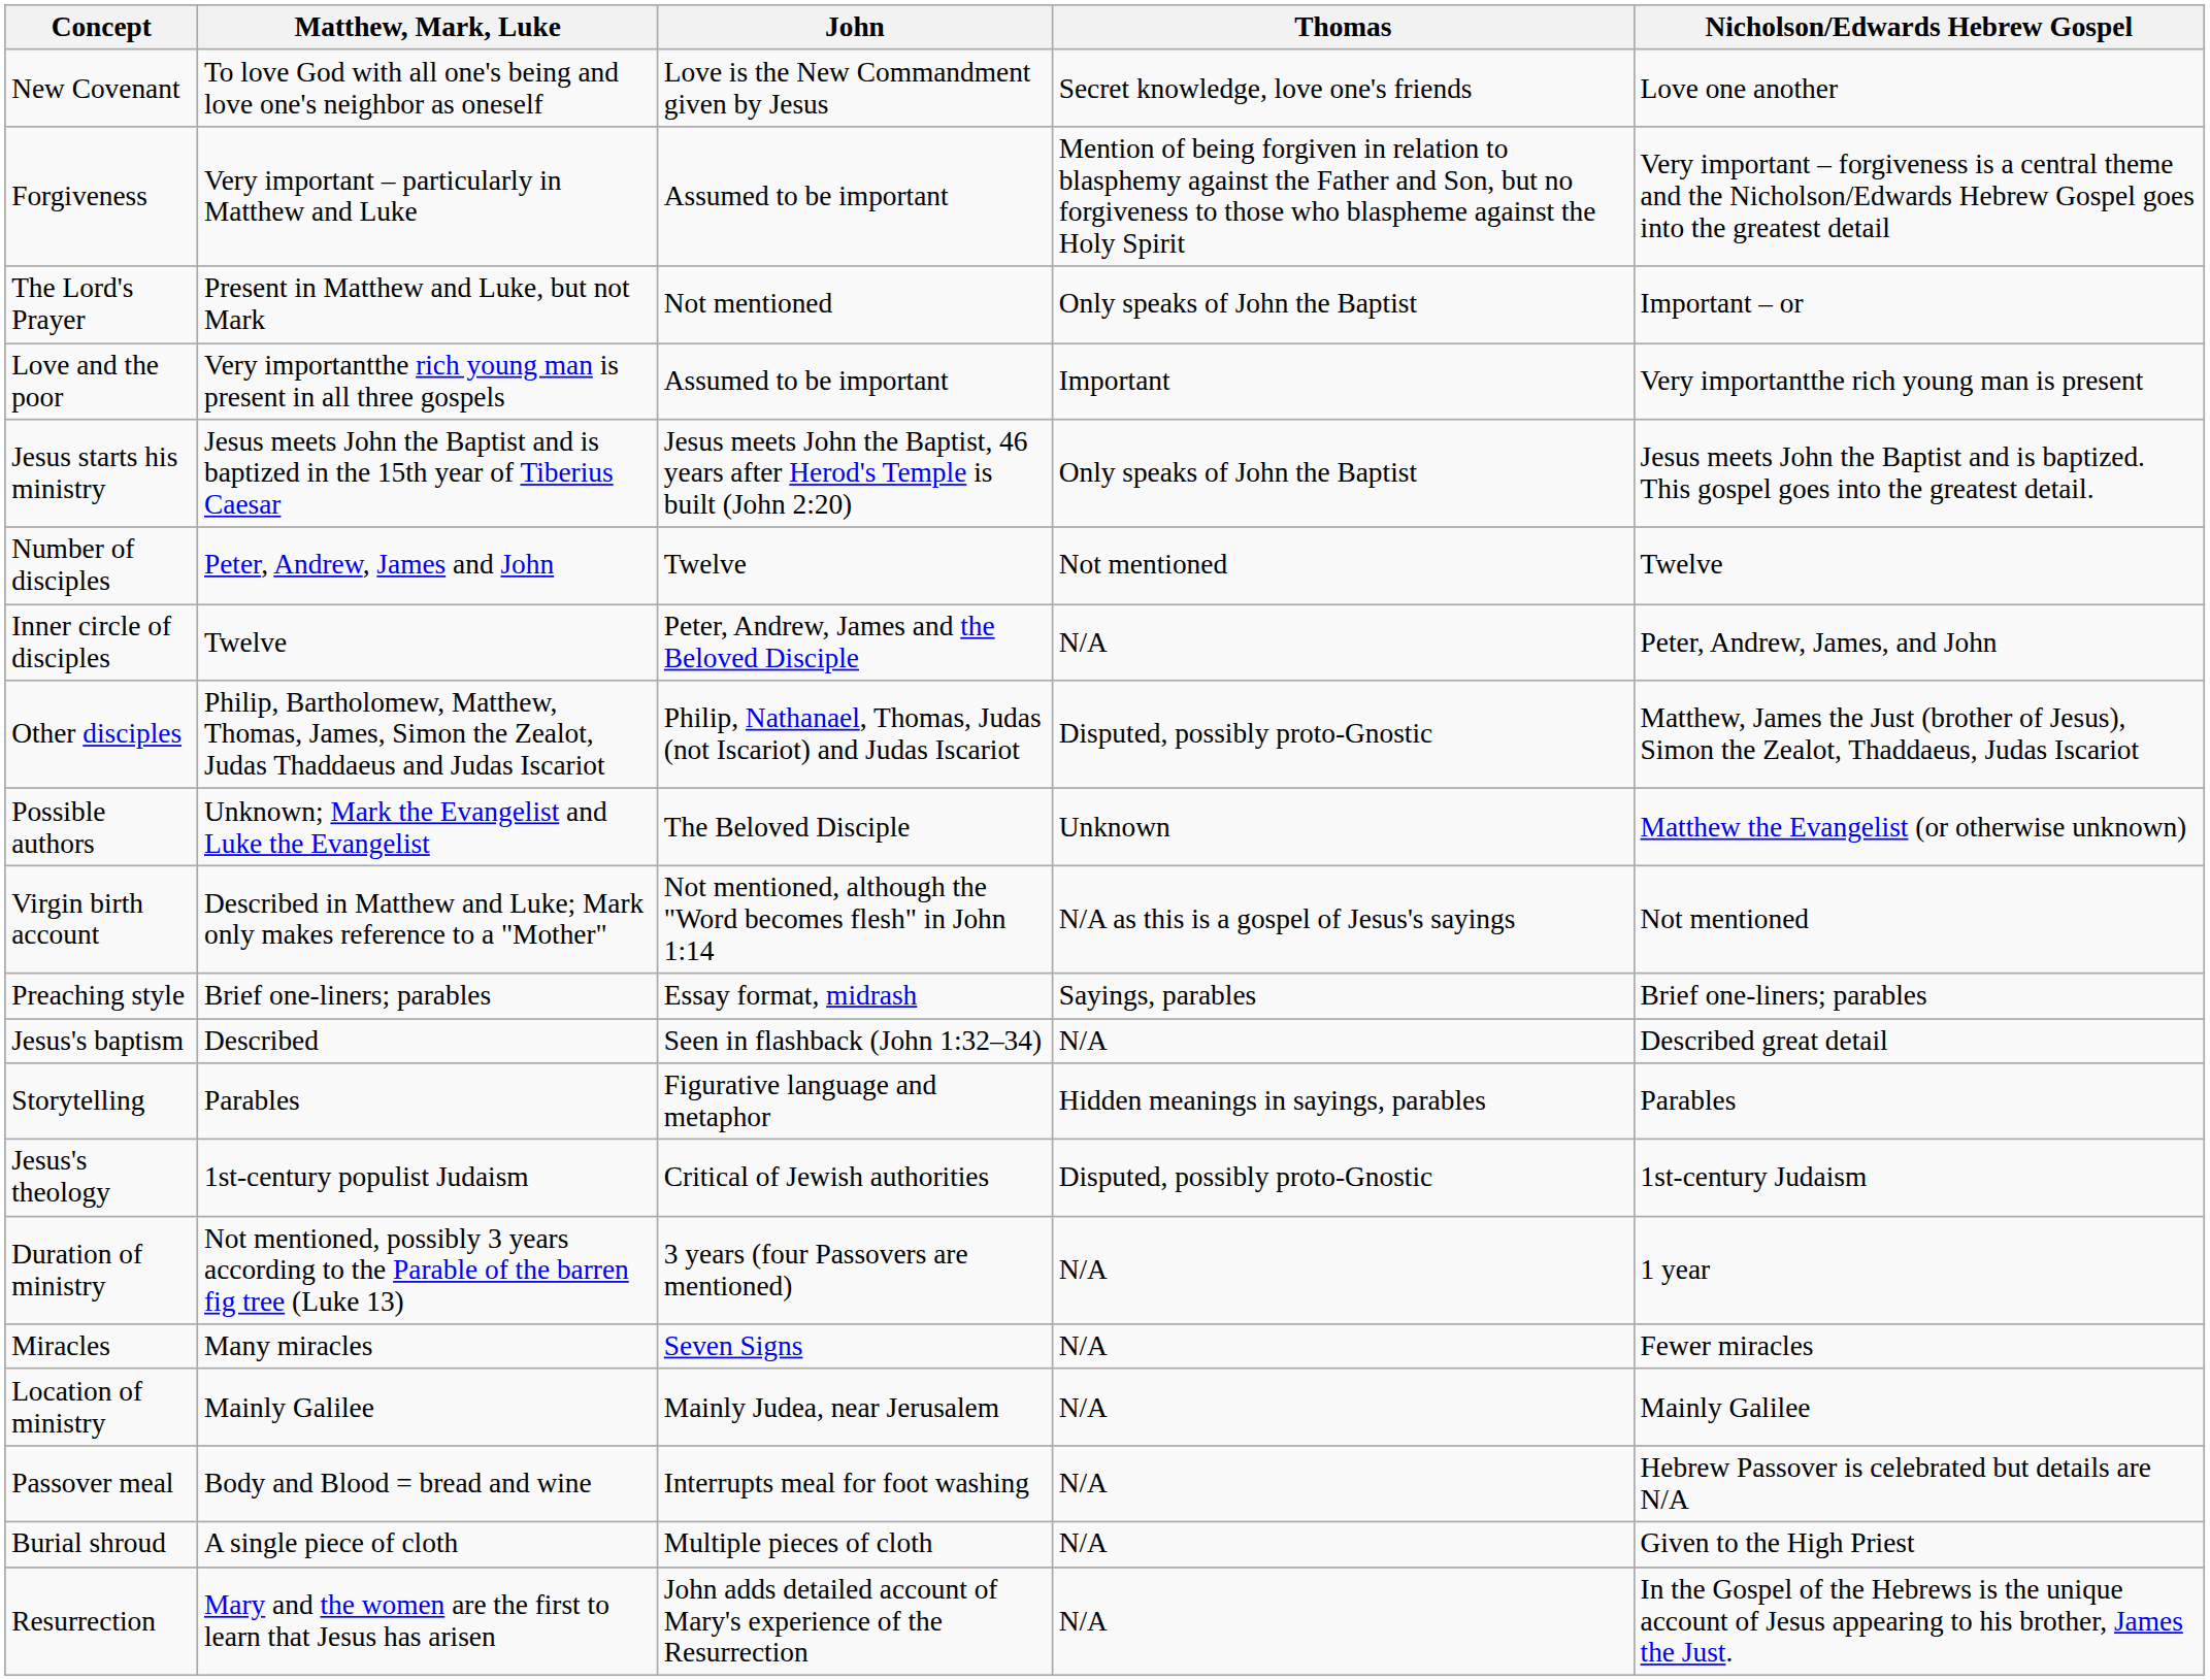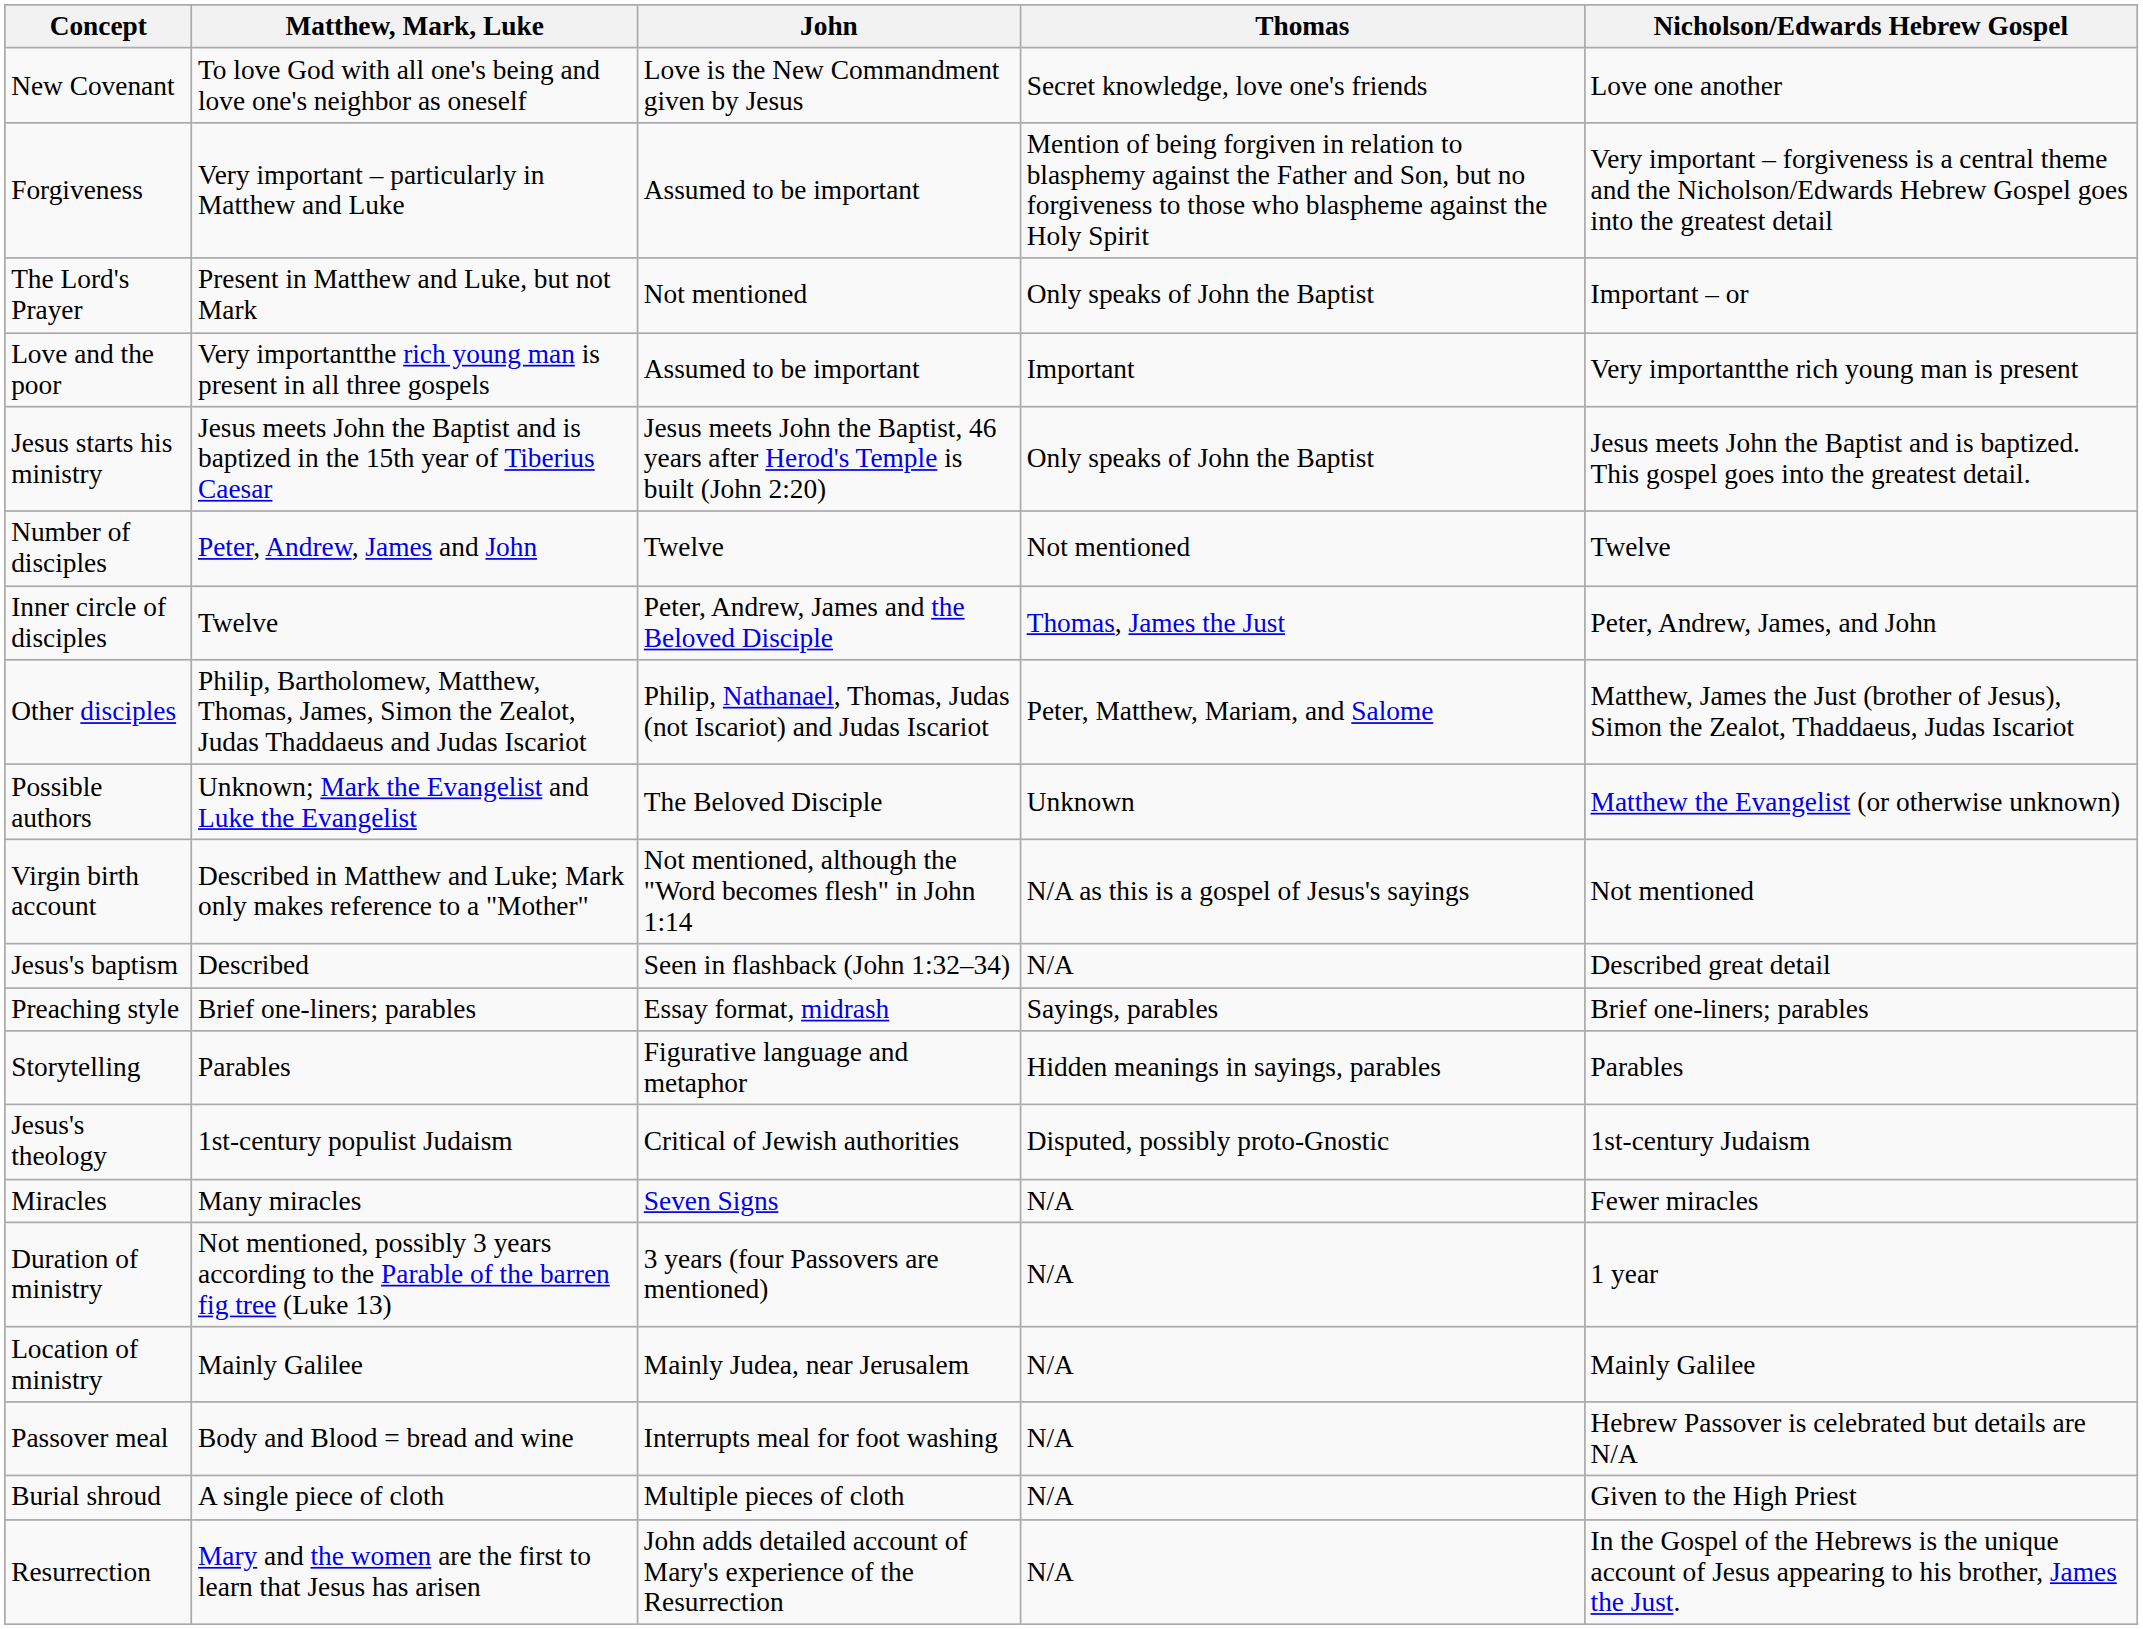 <table class="wikitable">
 <tr>
 <th>Concept</th>
 <th>Matthew, Mark, Luke</th>
 <th>John</th>
 <th>Thomas</th>
 <th>Nicholson/Edwards Hebrew Gospel</th>
 </tr>
 <tr>
 <td>New Covenant</td>
 <td>To love God with all one's being and love one's neighbor as oneself</td>
 <td>Love is the New Commandment given by Jesus</td>
 <td>Secret knowledge, love one's friends</td>
 <td>Love one another</td>
 </tr>
 <tr>
 <td>Forgiveness</td>
 <td>Very important – particularly in Matthew and Luke</td>
 <td>Assumed to be important</td>
 <td>Mention of being forgiven in relation to blasphemy against the Father and Son, but no forgiveness to those who blaspheme against the Holy Spirit</td>
 <td>Very important – forgiveness is a central theme and the Nicholson/Edwards Hebrew Gospel goes into the greatest detail</td>
 </tr>
 <tr>
 <td>The Lord's Prayer</td>
 <td>Present in Matthew and Luke, but not Mark</td>
 <td>Not mentioned</td>
 <td>Only speaks of John the Baptist</td>
 <td>Important –  or </td>
 </tr>
 <tr>
 <td>Love and the poor</td>
 <td>Very importantthe <a href='#'>rich young man</a> is present in all three gospels</td>
 <td>Assumed to be important</td>
 <td>Important</td>
 <td>Very importantthe rich young man is present</td>
 </tr>
 <tr>
 <td>Jesus starts his ministry</td>
 <td>Jesus meets John the Baptist and is baptized in the 15th year of <a href='#'>Tiberius Caesar</a></td>
 <td>Jesus meets John the Baptist, 46 years after <a href='#'>Herod's Temple</a> is built (John 2:20)</td>
 <td>Only speaks of John the Baptist</td>
 <td>Jesus meets John the Baptist and is baptized. This gospel goes into the greatest detail.</td>
 </tr>
 <tr>
 <td>Number of disciples</td>
 <td><a href='#'>Peter</a>, <a href='#'>Andrew</a>, <a href='#'>James</a> and <a href='#'>John</a></td>
 <td>Twelve</td>
 <td>Not mentioned</td>
 <td>Twelve</td>
 </tr>
 <tr>
 <td>Inner circle of disciples</td>
 <td>Twelve</td>
 <td>Peter, Andrew, James and <a href='#'>the Beloved Disciple</a></td>
-<td>N/A</td>
+<td><a href='#'>Thomas</a>, <a href='#'>James the Just</a></td>
 <td>Peter, Andrew, James, and John</td>
 </tr>
 <tr>
 <td>Other <a href='#'>disciples</a></td>
 <td>Philip, Bartholomew, Matthew, Thomas, James, Simon the Zealot, Judas Thaddaeus and Judas Iscariot</td>
 <td>Philip, <a href='#'>Nathanael</a>, Thomas, Judas (not Iscariot) and Judas Iscariot</td>
-<td>Disputed, possibly proto-Gnostic</td>
+<td>Peter, Matthew, Mariam, and <a href='#'>Salome</a></td>
 <td>Matthew, James the Just (brother of Jesus), Simon the Zealot, Thaddaeus, Judas Iscariot</td>
 </tr>
 <tr>
 <td>Possible authors</td>
 <td>Unknown; <a href='#'>Mark the Evangelist</a> and <a href='#'>Luke the Evangelist</a></td>
 <td>The Beloved Disciple</td>
 <td>Unknown</td>
 <td><a href='#'>Matthew the Evangelist</a> (or otherwise unknown)</td>
 </tr>
 <tr>
 <td>Virgin birth account</td>
 <td>Described in Matthew and Luke; Mark only makes reference to a "Mother"</td>
 <td>Not mentioned, although the "Word becomes flesh" in John 1:14</td>
 <td>N/A as this is a gospel of Jesus's sayings</td>
 <td>Not mentioned</td>
 </tr>
 <tr>
+<td>Jesus's baptism</td>
+<td>Described</td>
+<td>Seen in flashback (John 1:32–34)</td>
+<td>N/A</td>
+<td>Described great detail</td>
+</tr>
+<tr>
 <td>Preaching style</td>
 <td>Brief one-liners; parables</td>
 <td>Essay format, <a href='#'>midrash</a></td>
 <td>Sayings, parables</td>
 <td>Brief one-liners; parables</td>
-</tr>
-<tr>
-<td>Jesus's baptism</td>
-<td>Described</td>
-<td>Seen in flashback (John 1:32–34)</td>
-<td>N/A</td>
-<td>Described great detail</td>
 </tr>
 <tr>
 <td>Storytelling</td>
 <td>Parables</td>
 <td>Figurative language and metaphor</td>
 <td>Hidden meanings in sayings, parables</td>
 <td>Parables</td>
 </tr>
 <tr>
 <td>Jesus's theology</td>
 <td>1st-century populist Judaism</td>
 <td>Critical of Jewish authorities</td>
 <td>Disputed, possibly proto-Gnostic</td>
 <td>1st-century Judaism</td>
 </tr>
 <tr>
+<td>Miracles</td>
+<td>Many miracles</td>
+<td><a href='#'>Seven Signs</a></td>
+<td>N/A</td>
+<td>Fewer miracles</td>
+</tr>
+<tr>
 <td>Duration of ministry</td>
 <td>Not mentioned, possibly 3 years according to the <a href='#'>Parable of the barren fig tree</a> (Luke 13)</td>
 <td>3 years (four Passovers are mentioned)</td>
 <td>N/A</td>
 <td>1 year</td>
-</tr>
-<tr>
-<td>Miracles</td>
-<td>Many miracles</td>
-<td><a href='#'>Seven Signs</a></td>
-<td>N/A</td>
-<td>Fewer miracles</td>
 </tr>
 <tr>
 <td>Location of ministry</td>
 <td>Mainly Galilee</td>
 <td>Mainly Judea, near Jerusalem</td>
 <td>N/A</td>
 <td>Mainly Galilee</td>
 </tr>
 <tr>
 <td>Passover meal</td>
 <td>Body and Blood = bread and wine</td>
 <td>Interrupts meal for foot washing</td>
 <td>N/A</td>
 <td>Hebrew Passover is celebrated but details are N/A</td>
 </tr>
 <tr>
 <td>Burial shroud</td>
 <td>A single piece of cloth</td>
 <td>Multiple pieces of cloth</td>
 <td>N/A</td>
 <td>Given to the High Priest</td>
 </tr>
 <tr>
 <td>Resurrection</td>
 <td><a href='#'>Mary</a> and <a href='#'>the women</a> are the first to learn that Jesus has arisen</td>
 <td>John adds detailed account of Mary's experience of the Resurrection</td>
 <td>N/A</td>
 <td>In the Gospel of the Hebrews is the unique account of Jesus appearing to his brother, <a href='#'>James the Just</a>.</td>
 </tr>
 </table>
